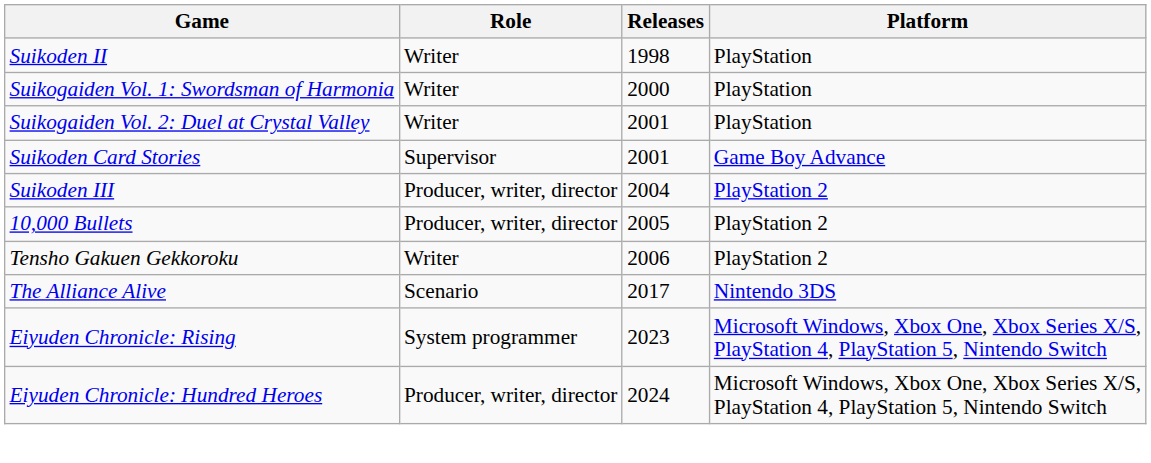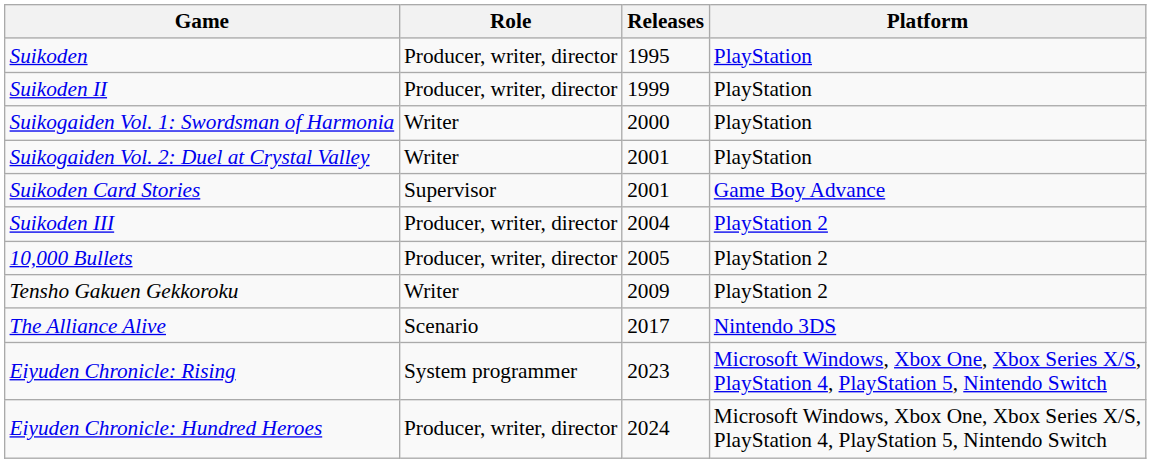 <table class="wikitable">
 <tr>
 <th>Game</th>
 <th>Role</th>
 <th>Releases</th>
 <th>Platform</th>
 </tr>
 <tr>
+<td><em><a href='#'>Suikoden</a></em></td>
+<td>Producer, writer, director</td>
+<td>1995</td>
+<td><a href='#'>PlayStation</a></td>
+</tr>
+<tr>
 <td><em><a href='#'>Suikoden II</a></em></td>
-<td>Writer</td>
-<td>1998</td>
+<td>Producer, writer, director</td>
+<td>1999</td>
 <td>PlayStation</td>
 </tr>
 <tr>
 <td><em><a href='#'>Suikogaiden Vol. 1: Swordsman of Harmonia</a></em></td>
 <td>Writer</td>
 <td>2000</td>
 <td>PlayStation</td>
 </tr>
 <tr>
 <td><em><a href='#'>Suikogaiden Vol. 2: Duel at Crystal Valley</a></em></td>
 <td>Writer</td>
 <td>2001</td>
 <td>PlayStation</td>
 </tr>
 <tr>
 <td><em><a href='#'>Suikoden Card Stories</a></em></td>
 <td>Supervisor</td>
 <td>2001</td>
 <td><a href='#'>Game Boy Advance</a></td>
 </tr>
 <tr>
 <td><em><a href='#'>Suikoden III</a></em></td>
 <td>Producer, writer, director</td>
 <td>2004</td>
 <td><a href='#'>PlayStation 2</a></td>
 </tr>
 <tr>
 <td><em><a href='#'>10,000 Bullets</a></em></td>
 <td>Producer, writer, director</td>
 <td>2005</td>
 <td>PlayStation 2</td>
 </tr>
 <tr>
 <td><em>Tensho Gakuen Gekkoroku</em></td>
 <td>Writer</td>
-<td>2006</td>
+<td>2009</td>
 <td>PlayStation 2</td>
 </tr>
 <tr>
 <td><em><a href='#'>The Alliance Alive</a></em></td>
 <td>Scenario</td>
 <td>2017</td>
 <td><a href='#'>Nintendo 3DS</a></td>
 </tr>
 <tr>
 <td><em><a href='#'>Eiyuden Chronicle: Rising</a></em></td>
 <td>System programmer</td>
 <td>2023</td>
 <td><a href='#'>Microsoft Windows</a>, <a href='#'>Xbox One</a>, <a href='#'>Xbox Series X/S</a>,<br> <a href='#'>PlayStation 4</a>, <a href='#'>PlayStation 5</a>, <a href='#'>Nintendo Switch</a></td>
 </tr>
 <tr>
 <td><em><a href='#'>Eiyuden Chronicle: Hundred Heroes</a></em></td>
 <td>Producer, writer, director</td>
 <td>2024</td>
 <td>Microsoft Windows, Xbox One, Xbox Series X/S,<br> PlayStation 4, PlayStation 5, Nintendo Switch</td>
 </tr>
 </table>
